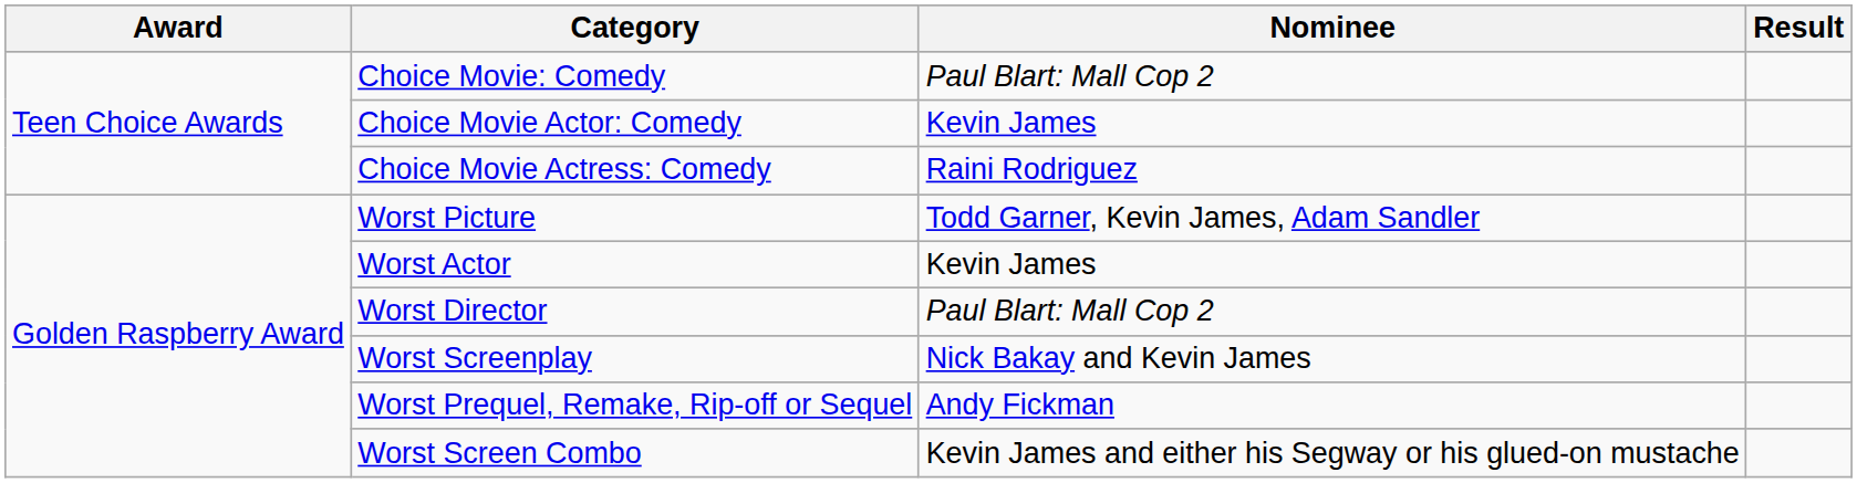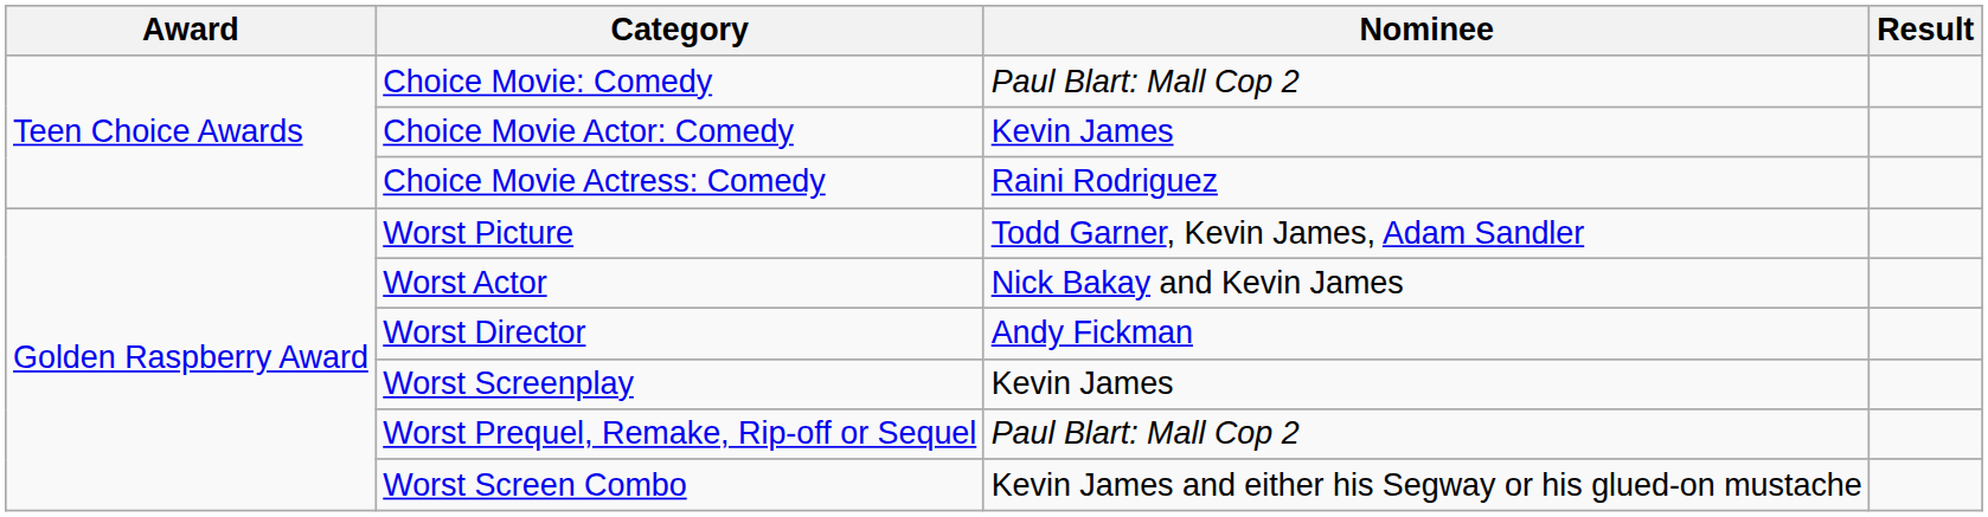 <table class="wikitable sortable">
 <tr>
 <th>Award</th>
 <th>Category</th>
 <th>Nominee</th>
 <th>Result</th>
 </tr>
 <tr>
 <td rowspan="3"><a href='#'>Teen Choice Awards</a></td>
 <td><a href='#'>Choice Movie: Comedy</a></td>
 <td><em>Paul Blart: Mall Cop 2</em></td>
 <td></td>
 </tr>
 <tr>
 <td><a href='#'>Choice Movie Actor: Comedy</a></td>
 <td><a href='#'>Kevin James</a></td>
 <td></td>
 </tr>
 <tr>
 <td><a href='#'>Choice Movie Actress: Comedy</a></td>
 <td><a href='#'>Raini Rodriguez</a></td>
 <td></td>
 </tr>
 <tr>
 <td rowspan="6"><a href='#'>Golden Raspberry Award</a></td>
 <td><a href='#'>Worst Picture</a></td>
 <td><a href='#'>Todd Garner</a>, Kevin James, <a href='#'>Adam Sandler</a></td>
 <td></td>
 </tr>
 <tr>
 <td><a href='#'>Worst Actor</a></td>
+<td><a href='#'>Nick Bakay</a> and Kevin James</td>
+<td></td>
+</tr>
+<tr>
+<td><a href='#'>Worst Director</a></td>
+<td><a href='#'>Andy Fickman</a></td>
+<td></td>
+</tr>
+<tr>
+<td><a href='#'>Worst Screenplay</a></td>
 <td>Kevin James</td>
 <td></td>
 </tr>
 <tr>
-<td><a href='#'>Worst Director</a></td>
+<td><a href='#'>Worst Prequel, Remake, Rip-off or Sequel</a></td>
 <td><em>Paul Blart: Mall Cop 2</em></td>
-<td></td>
-</tr>
-<tr>
-<td><a href='#'>Worst Screenplay</a></td>
-<td><a href='#'>Nick Bakay</a> and Kevin James</td>
-<td></td>
-</tr>
-<tr>
-<td><a href='#'>Worst Prequel, Remake, Rip-off or Sequel</a></td>
-<td><a href='#'>Andy Fickman</a></td>
 <td></td>
 </tr>
 <tr>
 <td><a href='#'>Worst Screen Combo</a></td>
 <td>Kevin James and either his Segway or his glued-on mustache</td>
 <td></td>
 </tr>
 </table>
